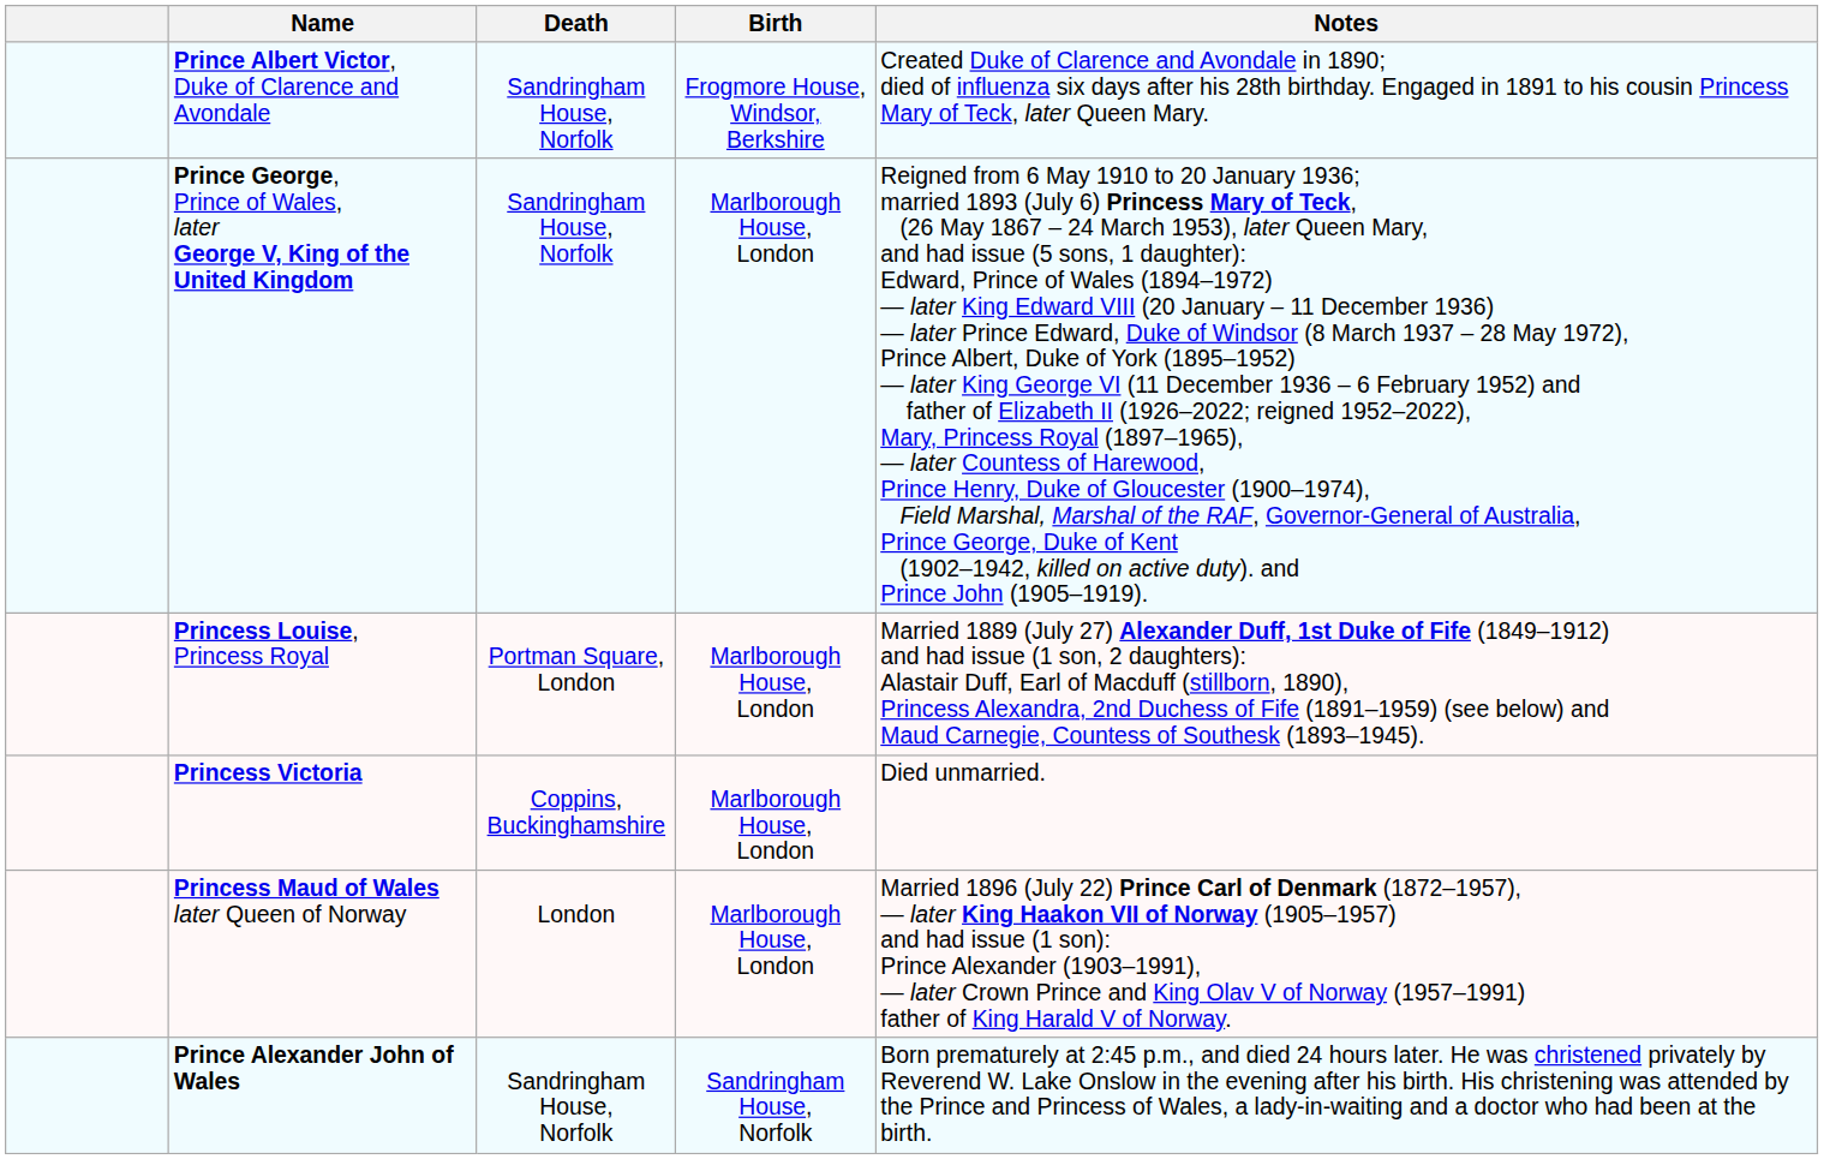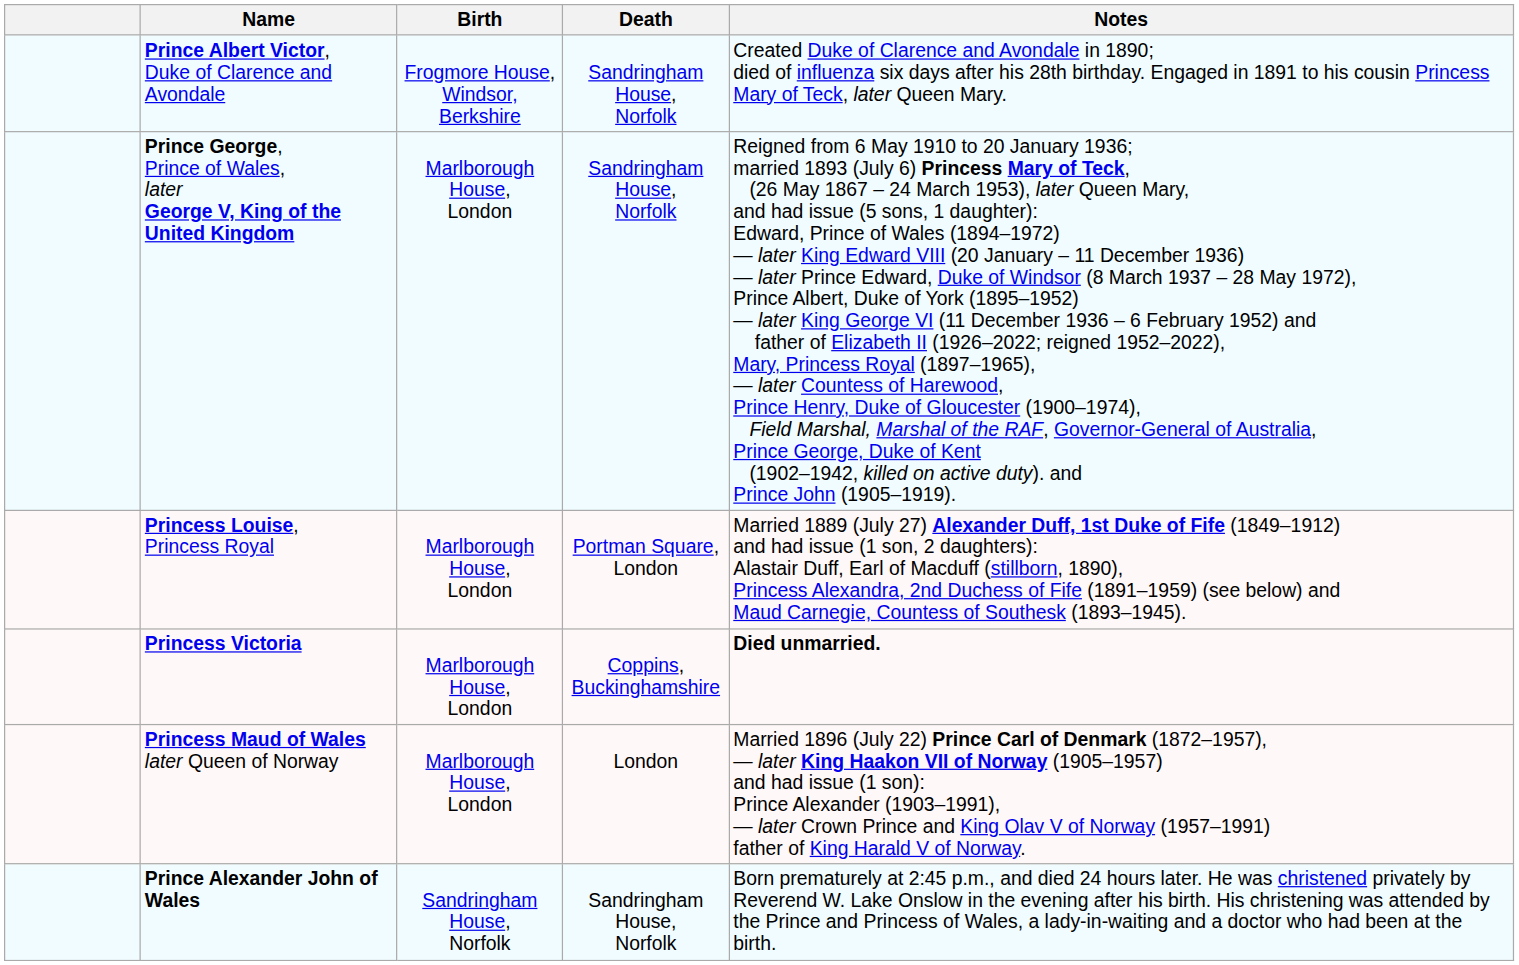 <table class="sortable wikitable">
 <tr>
 <th class="unsortable" width="9%"> </th>
 <th width="17%">Name</th>
+<th width="11%">Birth</th>
 <th width="11%">Death</th>
-<th width="11%">Birth</th>
 <th width="52%">Notes</th>
 </tr>
 <tr bgcolor=f0fcff valign="top">
 <td align=center></td>
 <td><a href='#'><strong>Prince Albert Victor</strong></a>,<br> <a href='#'>Duke of Clarence and Avondale</a></td>
+<td align=center><br><a href='#'>Frogmore House</a>,<br> <a href='#'>Windsor, Berkshire</a></td>
 <td align=center><br><a href='#'>Sandringham House</a>,<br> <a href='#'>Norfolk</a></td>
-<td align=center><br><a href='#'>Frogmore House</a>,<br> <a href='#'>Windsor, Berkshire</a></td>
 <td>Created <a href='#'>Duke of Clarence and Avondale</a> in 1890;<br> died of <a href='#'>influenza</a> six days after his 28th birthday. Engaged in 1891 to his cousin <a href='#'>Princess Mary of Teck</a>, <em>later</em> Queen Mary.</td>
 </tr>
 <tr bgcolor=f0fcff valign="top">
 <td align=center></td>
 <td><strong>Prince George</strong>,<br> <a href='#'>Prince of Wales</a>,<br> <em>later</em><br> <strong><a href='#'>George V, King of the United Kingdom</a></strong></td>
+<td align=center><br><a href='#'>Marlborough House</a>,<br> London</td>
 <td align=center><br><a href='#'>Sandringham House</a>,<br> <a href='#'>Norfolk</a></td>
-<td align=center><br><a href='#'>Marlborough House</a>,<br> London</td>
 <td>Reigned from 6 May 1910 to 20 January 1936;<br> married 1893 (July 6) <strong>Princess <a href='#'>Mary of Teck</a></strong>,<br>   (26 May 1867 – 24 March 1953), <em>later</em> Queen Mary,<br>and had issue (5 sons, 1 daughter):<br>Edward, Prince of Wales (1894–1972)<br>— <em>later</em> <a href='#'>King Edward VIII</a> (20 January – 11 December 1936) <br>— <em>later</em> Prince Edward, <a href='#'>Duke of Windsor</a> (8 March 1937 – 28 May 1972),<br>Prince Albert, Duke of York (1895–1952)<br>— <em>later</em> <a href='#'>King George VI</a> (11 December 1936 – 6 February 1952) and <br>     father of <a href='#'>Elizabeth II</a> (1926–2022; reigned 1952–2022),<br><a href='#'>Mary, Princess Royal</a> (1897–1965),<br>— <em>later</em> <a href='#'>Countess of Harewood</a>,<br> <a href='#'>Prince Henry, Duke of Gloucester</a> (1900–1974), <br>   <em>Field Marshal, <a href='#'>Marshal of the RAF</a></em>, <a href='#'>Governor-General of Australia</a>,<br> <a href='#'>Prince George, Duke of Kent</a><br>   (1902–1942, <em>killed on active duty</em>). and <br><a href='#'>Prince John</a> (1905–1919).</td>
 </tr>
 <tr bgcolor=fff8f8 valign="top">
 <td align=center></td>
 <td><a href='#'><strong>Princess Louise</strong></a>,<br><a href='#'>Princess Royal</a></td>
+<td align=center><br><a href='#'>Marlborough House</a>,<br> London</td>
 <td align=center><br><a href='#'>Portman Square</a>,<br> London</td>
-<td align=center><br><a href='#'>Marlborough House</a>,<br> London</td>
 <td>Married 1889 (July 27) <strong><a href='#'>Alexander Duff, 1st Duke of Fife</a></strong> (1849–1912)<br> and had issue (1 son, 2 daughters):<br> Alastair Duff, Earl of Macduff (<a href='#'>stillborn</a>, 1890),<br> <a href='#'>Princess Alexandra, 2nd Duchess of Fife</a> (1891–1959) (see below) and <br> <a href='#'>Maud Carnegie, Countess of Southesk</a> (1893–1945).</td>
 </tr>
 <tr bgcolor=fff8f8 valign="top">
 <td align=center></td>
 <td><strong><a href='#'>Princess Victoria</a></strong></td>
+<td align=center><br><a href='#'>Marlborough House</a>,<br> London</td>
 <td align=center><br><a href='#'>Coppins</a>, <a href='#'>Buckinghamshire</a></td>
-<td align=center><br><a href='#'>Marlborough House</a>,<br> London</td>
-<td>Died unmarried.</td>
+<td><strong>Died unmarried.</strong></td>
 </tr>
 <tr bgcolor=fff8f8 valign="top">
 <td align=center></td>
 <td><strong><a href='#'>Princess Maud of Wales</a></strong><br><em>later</em> Queen of Norway</td>
+<td align=center><br><a href='#'>Marlborough House</a>,<br> London</td>
 <td align=center><br>London</td>
-<td align=center><br><a href='#'>Marlborough House</a>,<br> London</td>
 <td>Married 1896 (July 22) <strong>Prince Carl of Denmark</strong> (1872–1957),<br>— <em>later</em> <strong><a href='#'>King Haakon VII of Norway</a></strong> (1905–1957)<br> and had issue (1 son):<br> Prince Alexander (1903–1991),<br>— <em>later</em> Crown Prince and <a href='#'>King Olav V of Norway</a> (1957–1991)<br> father of <a href='#'>King Harald V of Norway</a>.</td>
 </tr>
 <tr bgcolor=f0fcff valign="top">
 <td align=center></td>
 <td><span></span><strong>Prince Alexander John of Wales</strong></td>
+<td align=center><br><a href='#'>Sandringham House</a>,<br>Norfolk</td>
 <td align=center><br>Sandringham House,<br>Norfolk</td>
-<td align=center><br><a href='#'>Sandringham House</a>,<br>Norfolk</td>
 <td>Born prematurely at 2:45 p.m., and died 24 hours later. He was <a href='#'>christened</a> privately by Reverend W. Lake Onslow in the evening after his birth. His christening was attended by the Prince and Princess of Wales, a lady-in-waiting and a doctor who had been at the birth.</td>
 </tr>
 </table>
